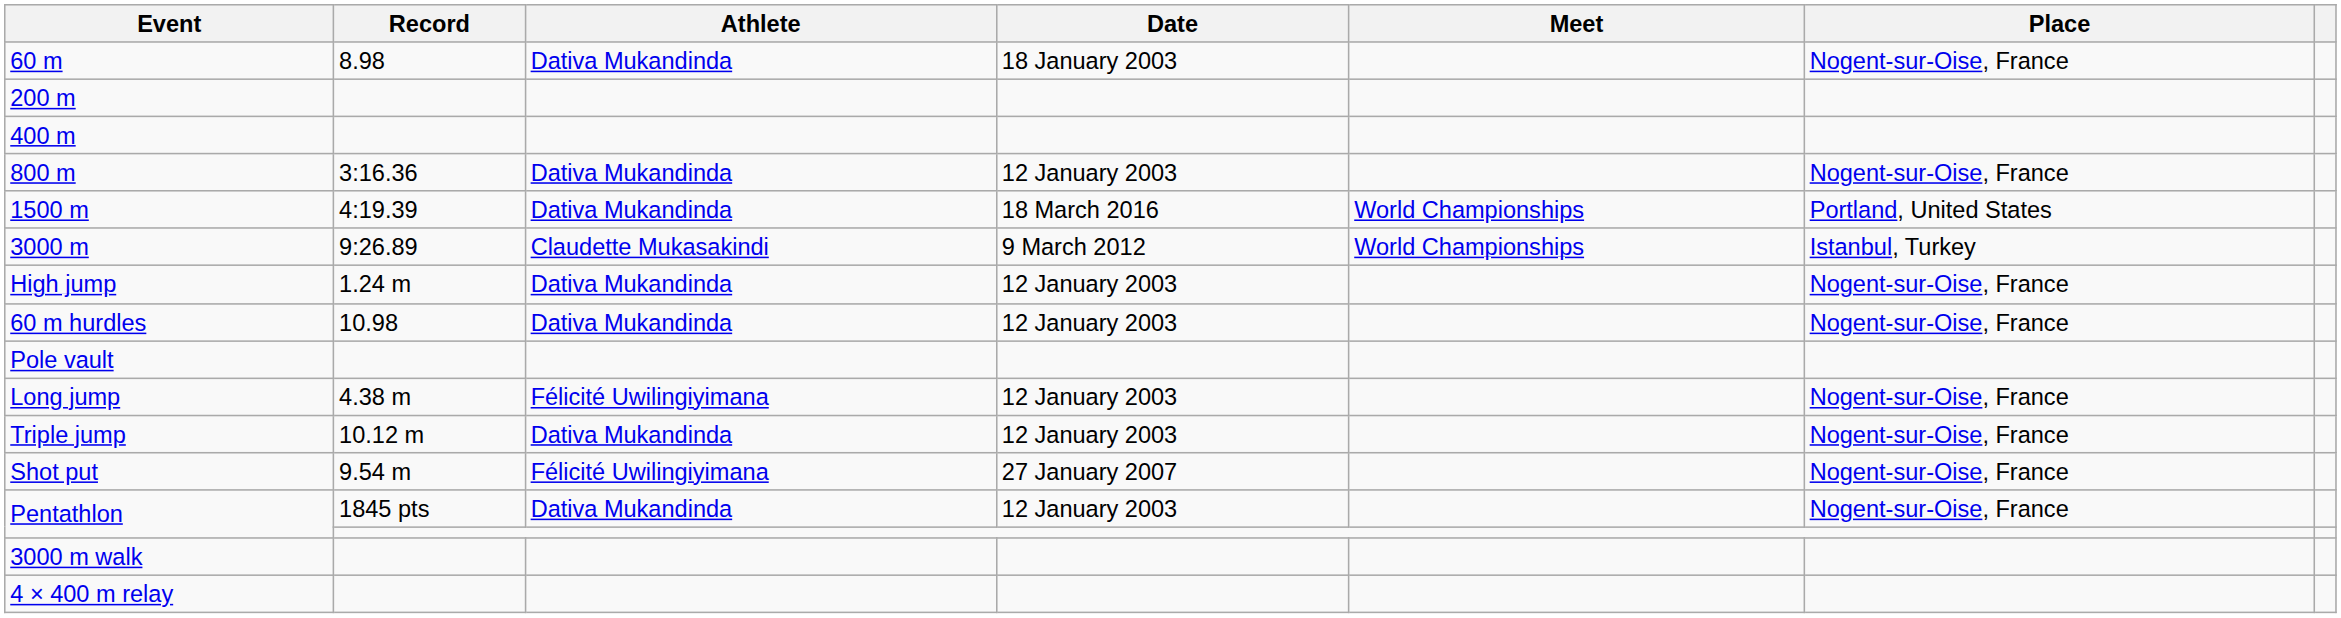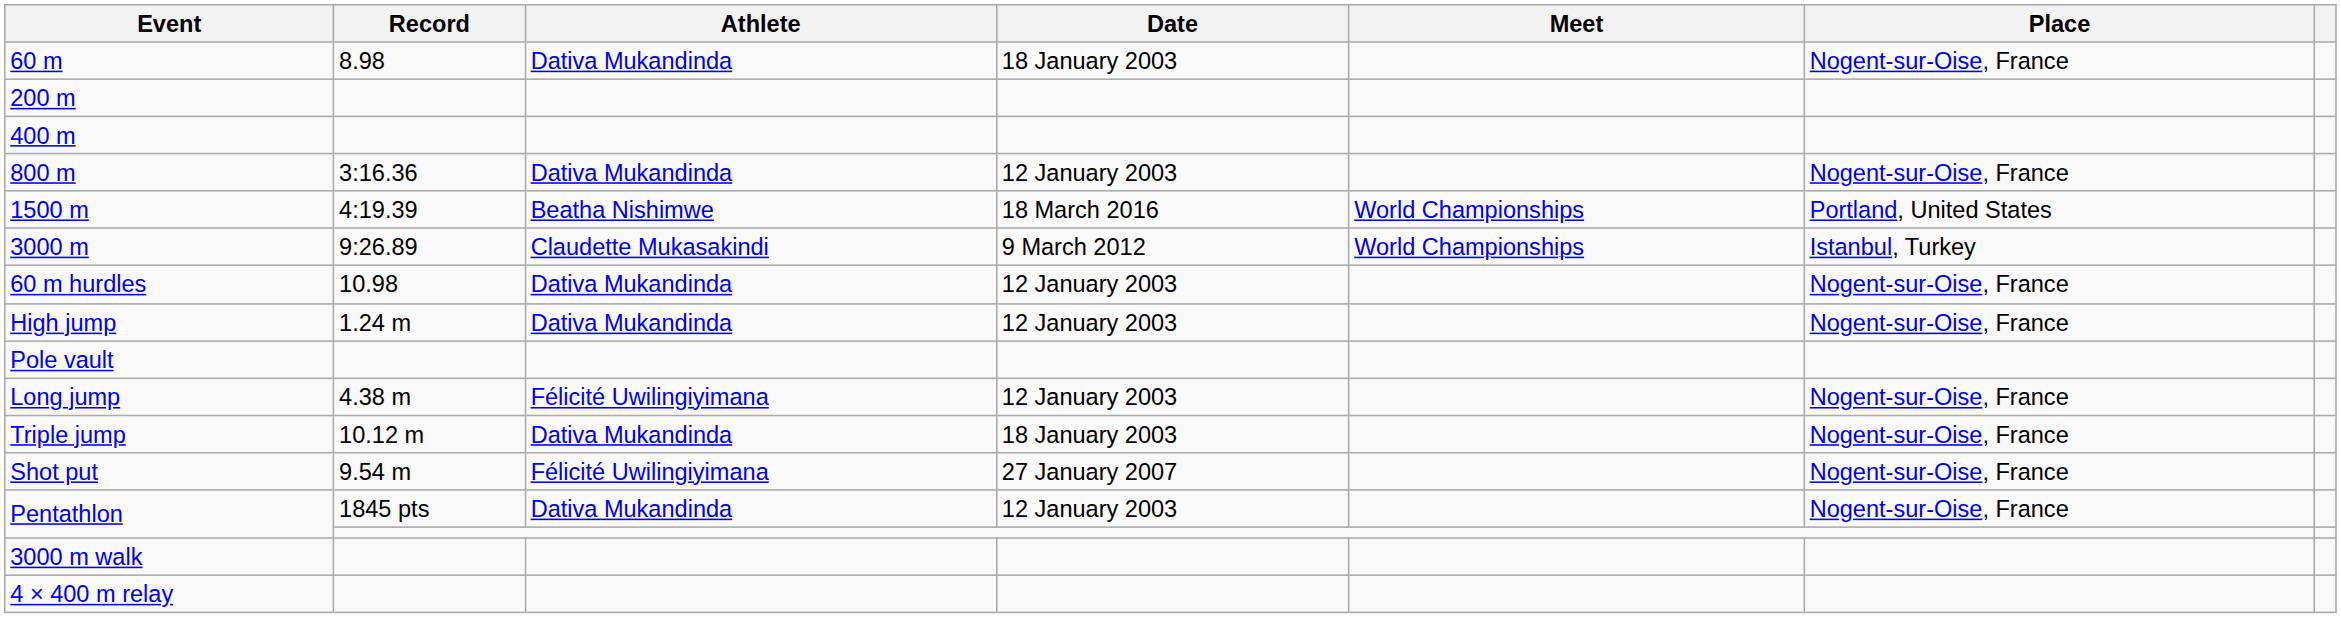 <table class="wikitable" style="font-size:95%; width: 95%;">
 <tr>
 <th>Event</th>
 <th>Record</th>
 <th>Athlete</th>
 <th>Date</th>
 <th>Meet</th>
 <th>Place</th>
 <th></th>
 </tr>
 <tr>
 <td><a href='#'>60 m</a></td>
 <td>8.98</td>
 <td><a href='#'>Dativa Mukandinda</a></td>
 <td>18 January 2003</td>
 <td></td>
 <td><a href='#'>Nogent-sur-Oise</a>, France</td>
 <td></td>
 </tr>
 <tr>
 <td><a href='#'>200 m</a></td>
 <td></td>
 <td></td>
 <td></td>
 <td></td>
 <td></td>
 <td></td>
 </tr>
 <tr>
 <td><a href='#'>400 m</a></td>
 <td></td>
 <td></td>
 <td></td>
 <td></td>
 <td></td>
 <td></td>
 </tr>
 <tr>
 <td><a href='#'>800 m</a></td>
 <td>3:16.36 </td>
 <td><a href='#'>Dativa Mukandinda</a></td>
 <td>12 January 2003</td>
 <td></td>
 <td><a href='#'>Nogent-sur-Oise</a>, France</td>
 <td></td>
 </tr>
 <tr>
 <td><a href='#'>1500 m</a></td>
 <td>4:19.39</td>
-<td><a href='#'>Dativa Mukandinda</a></td>
+<td><a href='#'>Beatha Nishimwe</a></td>
 <td>18 March 2016</td>
 <td><a href='#'>World Championships</a></td>
 <td><a href='#'>Portland</a>, United States</td>
 <td></td>
 </tr>
 <tr>
 <td><a href='#'>3000 m</a></td>
 <td>9:26.89</td>
 <td><a href='#'>Claudette Mukasakindi</a></td>
 <td>9 March 2012</td>
 <td><a href='#'>World Championships</a></td>
 <td><a href='#'>Istanbul</a>, Turkey</td>
 <td></td>
 </tr>
 <tr>
-<td><a href='#'>High jump</a></td>
-<td>1.24 m </td>
+<td><a href='#'>60 m hurdles</a></td>
+<td>10.98 </td>
 <td><a href='#'>Dativa Mukandinda</a></td>
 <td>12 January 2003</td>
 <td></td>
 <td><a href='#'>Nogent-sur-Oise</a>, France</td>
 <td></td>
 </tr>
 <tr>
-<td><a href='#'>60 m hurdles</a></td>
-<td>10.98 </td>
+<td><a href='#'>High jump</a></td>
+<td>1.24 m </td>
 <td><a href='#'>Dativa Mukandinda</a></td>
 <td>12 January 2003</td>
 <td></td>
 <td><a href='#'>Nogent-sur-Oise</a>, France</td>
 <td></td>
 </tr>
 <tr>
 <td><a href='#'>Pole vault</a></td>
 <td></td>
 <td></td>
 <td></td>
 <td></td>
 <td></td>
 <td></td>
 </tr>
 <tr>
 <td><a href='#'>Long jump</a></td>
 <td>4.38 m </td>
 <td><a href='#'>Félicité Uwilingiyimana</a></td>
 <td>12 January 2003</td>
 <td></td>
 <td><a href='#'>Nogent-sur-Oise</a>, France</td>
 <td></td>
 </tr>
 <tr>
 <td><a href='#'>Triple jump</a></td>
 <td>10.12 m</td>
 <td><a href='#'>Dativa Mukandinda</a></td>
-<td>12 January 2003</td>
+<td>18 January 2003</td>
 <td></td>
 <td><a href='#'>Nogent-sur-Oise</a>, France</td>
 <td></td>
 </tr>
 <tr>
 <td><a href='#'>Shot put</a></td>
 <td>9.54 m</td>
 <td><a href='#'>Félicité Uwilingiyimana</a></td>
 <td>27 January 2007</td>
 <td></td>
 <td><a href='#'>Nogent-sur-Oise</a>, France</td>
 <td></td>
 </tr>
 <tr>
 <td rowspan=2><a href='#'>Pentathlon</a></td>
 <td>1845 pts</td>
 <td><a href='#'>Dativa Mukandinda</a></td>
 <td>12 January 2003</td>
 <td></td>
 <td><a href='#'>Nogent-sur-Oise</a>, France</td>
 <td></td>
 </tr>
 <tr>
 <td colspan=5></td>
 <td></td>
 </tr>
 <tr>
 <td><a href='#'>3000 m walk</a></td>
 <td></td>
 <td></td>
 <td></td>
 <td></td>
 <td></td>
 <td></td>
 </tr>
 <tr>
 <td><a href='#'>4 × 400 m relay</a></td>
 <td></td>
 <td></td>
 <td></td>
 <td></td>
 <td></td>
 <td></td>
 </tr>
 </table>
